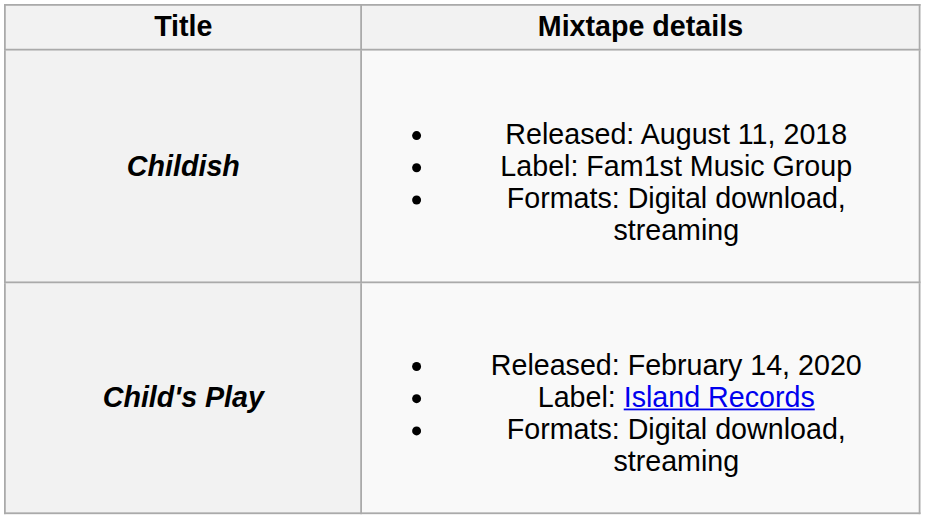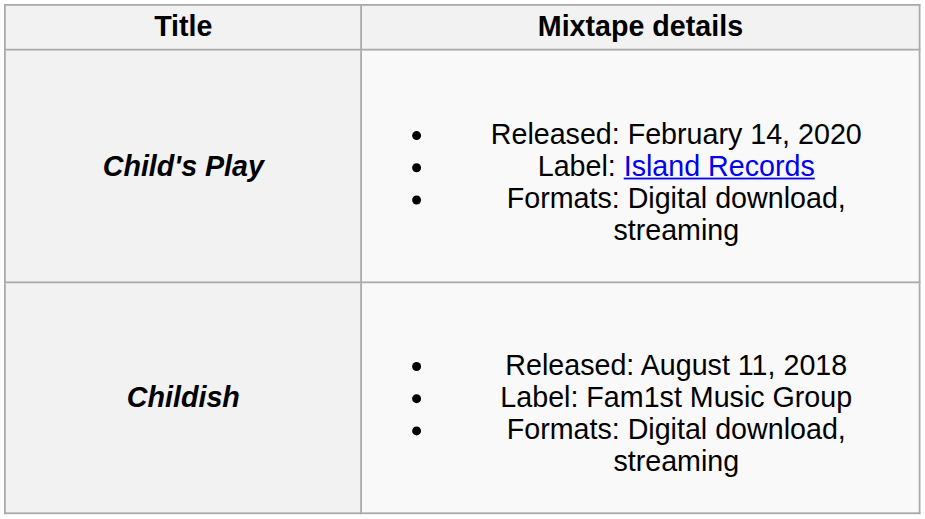 <table class="wikitable plainrowheaders" style="text-align:center;">
 <tr>
 <th scope="col" style="width:12em;">Title</th>
 <th scope="col" style="width:19em;">Mixtape details</th>
 </tr>
 <tr>
+<th scope="row"><em>Child's Play</em></th>
+<td><br><ul><li>Released: February 14, 2020</li><li>Label: <a href='#'>Island Records</a></li><li>Formats: Digital download, streaming</li></ul></td>
+</tr>
+<tr>
 <th scope="row"><em>Childish</em></th>
 <td><br><ul><li>Released: August 11, 2018</li><li>Label: Fam1st Music Group</li><li>Formats: Digital download, streaming</li></ul></td>
 </tr>
-<tr>
-<th scope="row"><em>Child's Play</em></th>
-<td><br><ul><li>Released: February 14, 2020</li><li>Label: <a href='#'>Island Records</a></li><li>Formats: Digital download, streaming</li></ul></td>
-</tr>
 </table>
